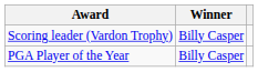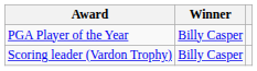 <table class="wikitable">
 <tr>
 <th>Award</th>
 <th>Winner</th>
 <th></th>
 </tr>
 <tr>
+<td><a href='#'>PGA Player of the Year</a></td>
+<td> <a href='#'>Billy Casper</a></td>
+<td></td>
+</tr>
+<tr>
 <td><a href='#'>Scoring leader (Vardon Trophy)</a></td>
 <td> <a href='#'>Billy Casper</a></td>
 <td></td>
 </tr>
-<tr>
-<td><a href='#'>PGA Player of the Year</a></td>
-<td> <a href='#'>Billy Casper</a></td>
-<td></td>
-</tr>
 </table>
